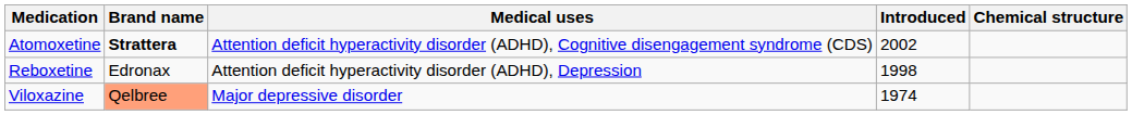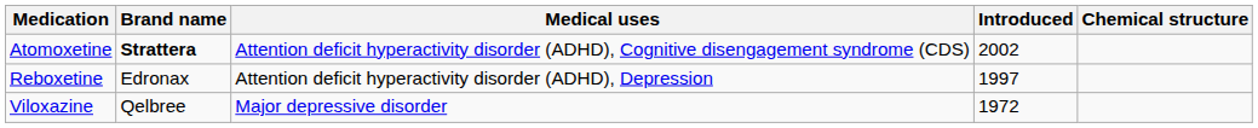 <table class="wikitable">
 <tr>
 <th>Medication</th>
 <th>Brand name</th>
 <th>Medical uses</th>
 <th>Introduced</th>
 <th>Chemical structure</th>
 </tr>
 <tr>
 <td><a href='#'>Atomoxetine</a></td>
 <td><strong>Strattera</strong></td>
 <td><a href='#'>Attention deficit hyperactivity disorder</a> (ADHD), <a href='#'>Cognitive disengagement syndrome</a> (CDS)</td>
 <td>2002</td>
 <td></td>
 </tr>
 <tr>
 <td><a href='#'>Reboxetine</a></td>
 <td>Edronax</td>
 <td>Attention deficit hyperactivity disorder (ADHD), <a href='#'>Depression</a></td>
-<td>1998</td>
+<td>1997</td>
 <td></td>
 </tr>
 <tr>
 <td><a href='#'>Viloxazine</a></td>
-<td style="background: lightsalmon;">Qelbree</td>
+<td>Qelbree</td>
 <td><a href='#'>Major depressive disorder</a></td>
-<td>1974</td>
+<td>1972</td>
 <td></td>
 </tr>
 </table>
